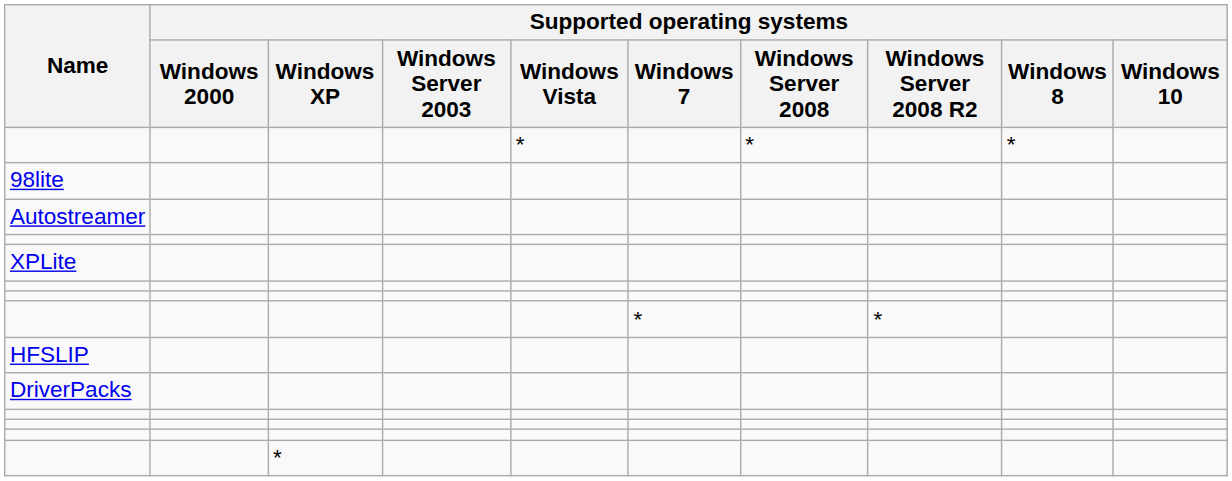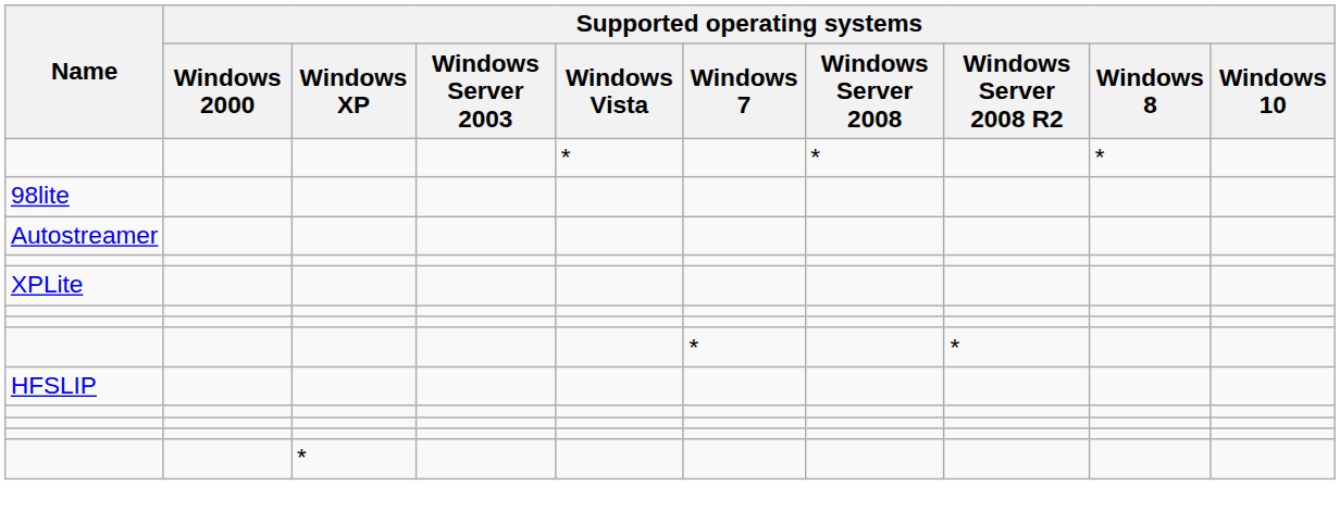 <table class = "wikitable">
 <tr>
 <th rowspan=2>Name</th>
 <th colspan=9>Supported operating systems</th>
 </tr>
 <tr>
 <th>Windows 2000</th>
 <th>Windows XP</th>
 <th>Windows Server 2003</th>
 <th>Windows Vista</th>
 <th>Windows 7</th>
 <th>Windows Server 2008</th>
 <th>Windows Server 2008 R2</th>
 <th>Windows 8</th>
 <th>Windows 10</th>
 </tr>
 <tr>
 <td> </td>
 <td></td>
 <td></td>
 <td></td>
 <td>*</td>
 <td></td>
 <td>*</td>
 <td></td>
 <td>*</td>
 <td></td>
 </tr>
 <tr>
 <td><a href='#'>98lite</a></td>
 <td></td>
 <td></td>
 <td></td>
 <td></td>
 <td></td>
 <td></td>
 <td></td>
 <td></td>
 <td></td>
 </tr>
 <tr>
 <td><a href='#'>Autostreamer</a></td>
 <td></td>
 <td></td>
 <td></td>
 <td></td>
 <td></td>
 <td></td>
 <td></td>
 <td></td>
 <td></td>
 </tr>
 <tr>
 <td> </td>
 <td></td>
 <td></td>
 <td></td>
 <td></td>
 <td></td>
 <td></td>
 <td></td>
 <td></td>
 <td></td>
 </tr>
 <tr>
 <td><a href='#'>XPLite</a></td>
 <td></td>
 <td></td>
 <td></td>
 <td></td>
 <td></td>
 <td></td>
 <td></td>
 <td></td>
 <td></td>
 </tr>
 <tr>
 <td></td>
 <td></td>
 <td></td>
 <td></td>
 <td></td>
 <td></td>
 <td></td>
 <td></td>
 <td></td>
 <td></td>
 </tr>
 <tr>
 <td></td>
 <td></td>
 <td></td>
 <td></td>
 <td></td>
 <td></td>
 <td></td>
 <td></td>
 <td></td>
 <td></td>
 </tr>
 <tr>
 <td></td>
 <td></td>
 <td></td>
 <td></td>
 <td></td>
 <td>*</td>
 <td></td>
 <td>*</td>
 <td></td>
 <td></td>
 </tr>
 <tr>
 <td><a href='#'>HFSLIP</a></td>
 <td></td>
 <td></td>
 <td></td>
 <td></td>
 <td></td>
 <td></td>
 <td></td>
 <td></td>
 <td></td>
 </tr>
 <tr>
-<td><a href='#'>DriverPacks</a></td>
-<td></td>
-<td></td>
-<td></td>
-<td></td>
-<td></td>
-<td></td>
-<td></td>
-<td></td>
-<td></td>
-</tr>
-<tr>
 <td></td>
 <td></td>
 <td></td>
 <td></td>
 <td></td>
 <td></td>
 <td></td>
 <td></td>
 <td></td>
 <td></td>
 </tr>
 <tr>
 <td></td>
 <td></td>
 <td></td>
 <td></td>
 <td></td>
 <td></td>
 <td></td>
 <td></td>
 <td></td>
 <td></td>
 </tr>
 <tr>
 <td></td>
 <td></td>
 <td></td>
 <td></td>
 <td></td>
 <td></td>
 <td></td>
 <td></td>
 <td></td>
 <td></td>
 </tr>
 <tr>
 <td></td>
 <td></td>
 <td>*</td>
 <td></td>
 <td></td>
 <td></td>
 <td></td>
 <td></td>
 <td></td>
 <td></td>
 </tr>
 </table>
